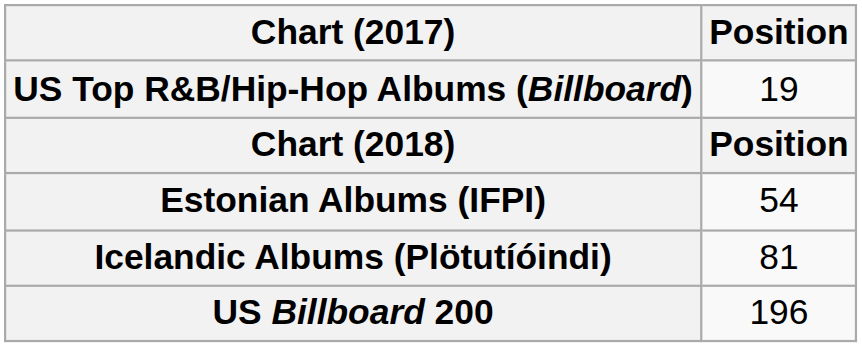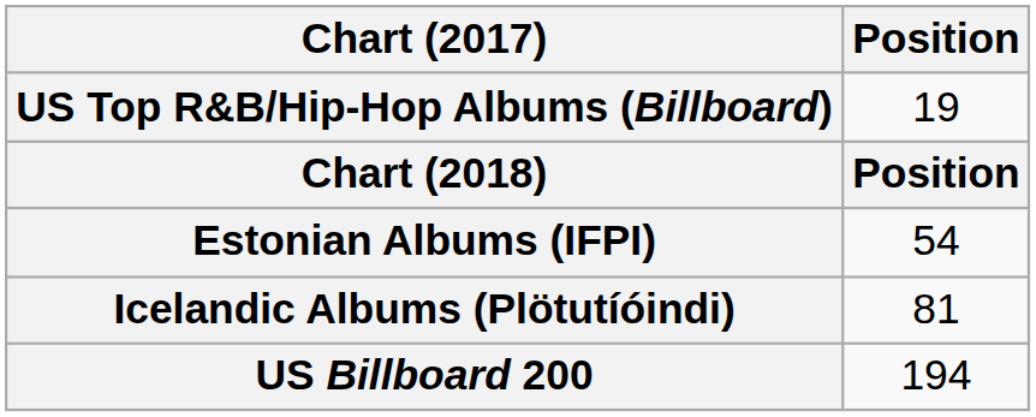 <table class="wikitable plainrowheaders" style="text-align:center">
 <tr>
 <th scope="col">Chart (2017)</th>
 <th scope="col">Position</th>
 </tr>
 <tr>
 <th scope="row">US Top R&B/Hip-Hop Albums (<em>Billboard</em>)</th>
 <td>19</td>
 </tr>
 <tr>
 <th scope="col">Chart (2018)</th>
 <th scope="col">Position</th>
 </tr>
 <tr>
 <th scope="row">Estonian Albums (IFPI)</th>
 <td>54</td>
 </tr>
 <tr>
 <th scope="row">Icelandic Albums (Plötutíóindi)</th>
 <td>81</td>
 </tr>
 <tr>
 <th scope="row">US <em>Billboard</em> 200</th>
-<td>196</td>
+<td>194</td>
 </tr>
 </table>
